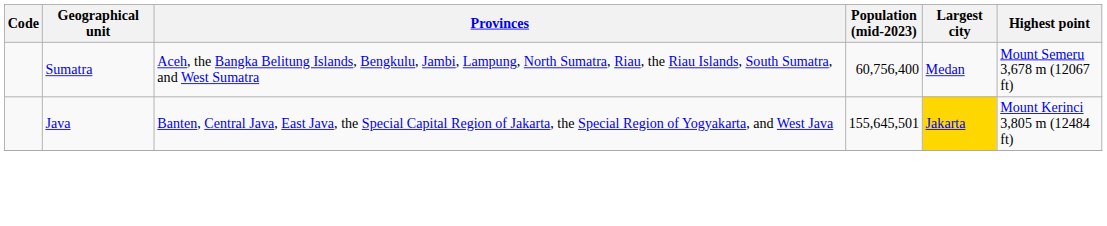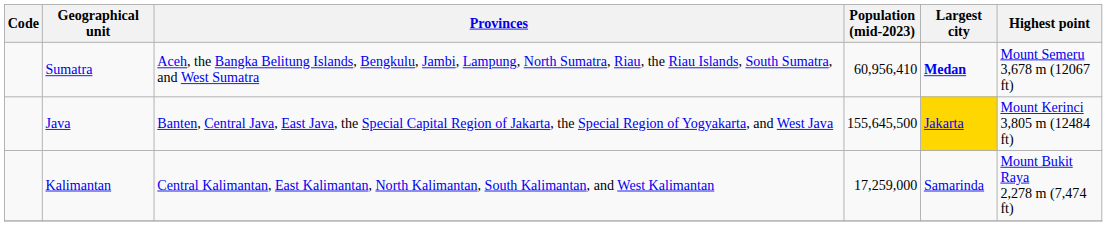 <table class="sortable wikitable">
 <tr>
 <th>Code</th>
 <th>Geographical unit</th>
 <th><a href='#'>Provinces</a></th>
 <th>Population<br>(mid-2023)</th>
 <th>Largest city</th>
 <th>Highest point</th>
 </tr>
 <tr>
 <td></td>
 <td><a href='#'>Sumatra</a></td>
 <td><a href='#'>Aceh</a>, the <a href='#'>Bangka Belitung Islands</a>, <a href='#'>Bengkulu</a>, <a href='#'>Jambi</a>, <a href='#'>Lampung</a>, <a href='#'>North Sumatra</a>, <a href='#'>Riau</a>, the <a href='#'>Riau Islands</a>, <a href='#'>South Sumatra</a>, and <a href='#'>West Sumatra</a></td>
-<td align="right">60,756,400</td>
-<td><a href='#'>Medan</a></td>
+<td align="right">60,956,410</td>
+<td><strong><a href='#'>Medan</a></strong></td>
 <td><a href='#'>Mount Semeru</a><br>3,678 m (12067 ft)</td>
 </tr>
 <tr>
 <td></td>
 <td><a href='#'>Java</a></td>
 <td><a href='#'>Banten</a>, <a href='#'>Central Java</a>, <a href='#'>East Java</a>, the <a href='#'>Special Capital Region of Jakarta</a>, the <a href='#'>Special Region of Yogyakarta</a>, and <a href='#'>West Java</a></td>
-<td align="right">155,645,501</td>
+<td align="right">155,645,500</td>
 <td style="background: gold;"><a href='#'>Jakarta</a></td>
 <td><a href='#'>Mount Kerinci</a><br>3,805 m (12484 ft)</td>
 </tr>
 <tr>
+<td></td>
+<td><a href='#'>Kalimantan</a></td>
+<td><a href='#'>Central Kalimantan</a>, <a href='#'>East Kalimantan</a>, <a href='#'>North Kalimantan</a>, <a href='#'>South Kalimantan</a>, and <a href='#'>West Kalimantan</a></td>
+<td align="right">17,259,000</td>
+<td><a href='#'>Samarinda</a></td>
+<td><a href='#'>Mount Bukit Raya</a><br>2,278 m (7,474 ft)</td>
+</tr>
+<tr>
 </tr>
 </table>
